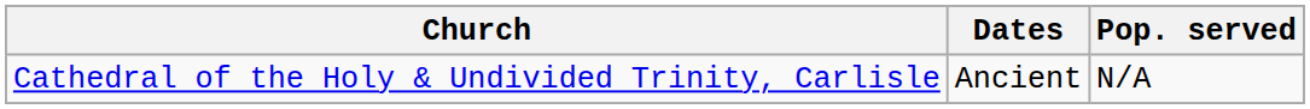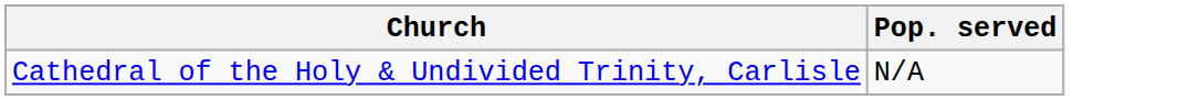 <table class="wikitable">
 <tr>
 <th>Church</th>
-<th>Dates</th>
 <th>Pop. served</th>
 </tr>
 <tr>
 <td><a href='#'>Cathedral of the Holy & Undivided Trinity, Carlisle</a></td>
-<td>Ancient</td>
 <td>N/A</td>
 </tr>
 </table>
